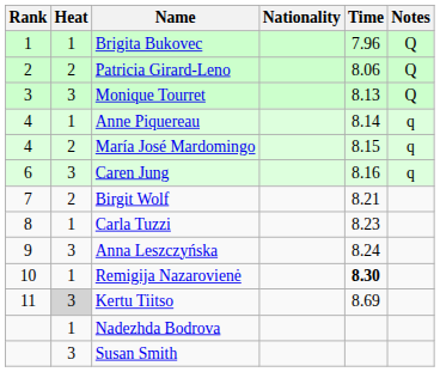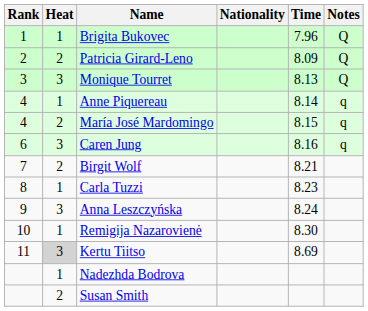 <table class="wikitable sortable" style="text-align:center">
 <tr>
 <th>Rank</th>
 <th>Heat</th>
 <th>Name</th>
 <th>Nationality</th>
 <th>Time</th>
 <th>Notes</th>
 </tr>
 <tr bgcolor=ccffcc>
 <td>1</td>
 <td>1</td>
 <td align="left"><a href='#'>Brigita Bukovec</a></td>
 <td align=left></td>
 <td>7.96</td>
 <td>Q</td>
 </tr>
 <tr bgcolor=ccffcc>
 <td>2</td>
 <td>2</td>
 <td align="left"><a href='#'>Patricia Girard-Leno</a></td>
 <td align=left></td>
-<td>8.06</td>
+<td>8.09</td>
 <td>Q</td>
 </tr>
 <tr bgcolor=ccffcc>
 <td>3</td>
 <td>3</td>
 <td align="left"><a href='#'>Monique Tourret</a></td>
 <td align=left></td>
 <td>8.13</td>
 <td>Q</td>
 </tr>
 <tr bgcolor=ddffdd>
 <td>4</td>
 <td>1</td>
 <td align="left"><a href='#'>Anne Piquereau</a></td>
 <td align=left></td>
 <td>8.14</td>
 <td>q</td>
 </tr>
 <tr bgcolor=ddffdd>
 <td>4</td>
 <td>2</td>
 <td align="left"><a href='#'>María José Mardomingo</a></td>
 <td align=left></td>
 <td>8.15</td>
 <td>q</td>
 </tr>
 <tr bgcolor=ddffdd>
 <td>6</td>
 <td>3</td>
 <td align="left"><a href='#'>Caren Jung</a></td>
 <td align=left></td>
 <td>8.16</td>
 <td>q</td>
 </tr>
 <tr>
 <td>7</td>
 <td>2</td>
 <td align="left"><a href='#'>Birgit Wolf</a></td>
 <td align=left></td>
 <td>8.21</td>
 <td></td>
 </tr>
 <tr>
 <td>8</td>
 <td>1</td>
 <td align="left"><a href='#'>Carla Tuzzi</a></td>
 <td align=left></td>
 <td>8.23</td>
 <td></td>
 </tr>
 <tr>
 <td>9</td>
 <td>3</td>
 <td align="left"><a href='#'>Anna Leszczyńska</a></td>
 <td align=left></td>
 <td>8.24</td>
 <td></td>
 </tr>
 <tr>
 <td>10</td>
 <td>1</td>
 <td align="left"><a href='#'>Remigija Nazarovienė</a></td>
 <td align=left></td>
-<td><strong>8.30</strong></td>
+<td>8.30</td>
 <td></td>
 </tr>
 <tr>
 <td>11</td>
 <td style="background: lightgrey;">3</td>
 <td align="left"><a href='#'>Kertu Tiitso</a></td>
 <td align=left></td>
 <td>8.69</td>
 <td></td>
 </tr>
 <tr>
 <td></td>
 <td>1</td>
 <td align="left"><a href='#'>Nadezhda Bodrova</a></td>
 <td align=left></td>
 <td></td>
 <td></td>
 </tr>
 <tr>
 <td></td>
-<td>3</td>
+<td>2</td>
 <td align="left"><a href='#'>Susan Smith</a></td>
 <td align=left></td>
 <td></td>
 <td></td>
 </tr>
 </table>
